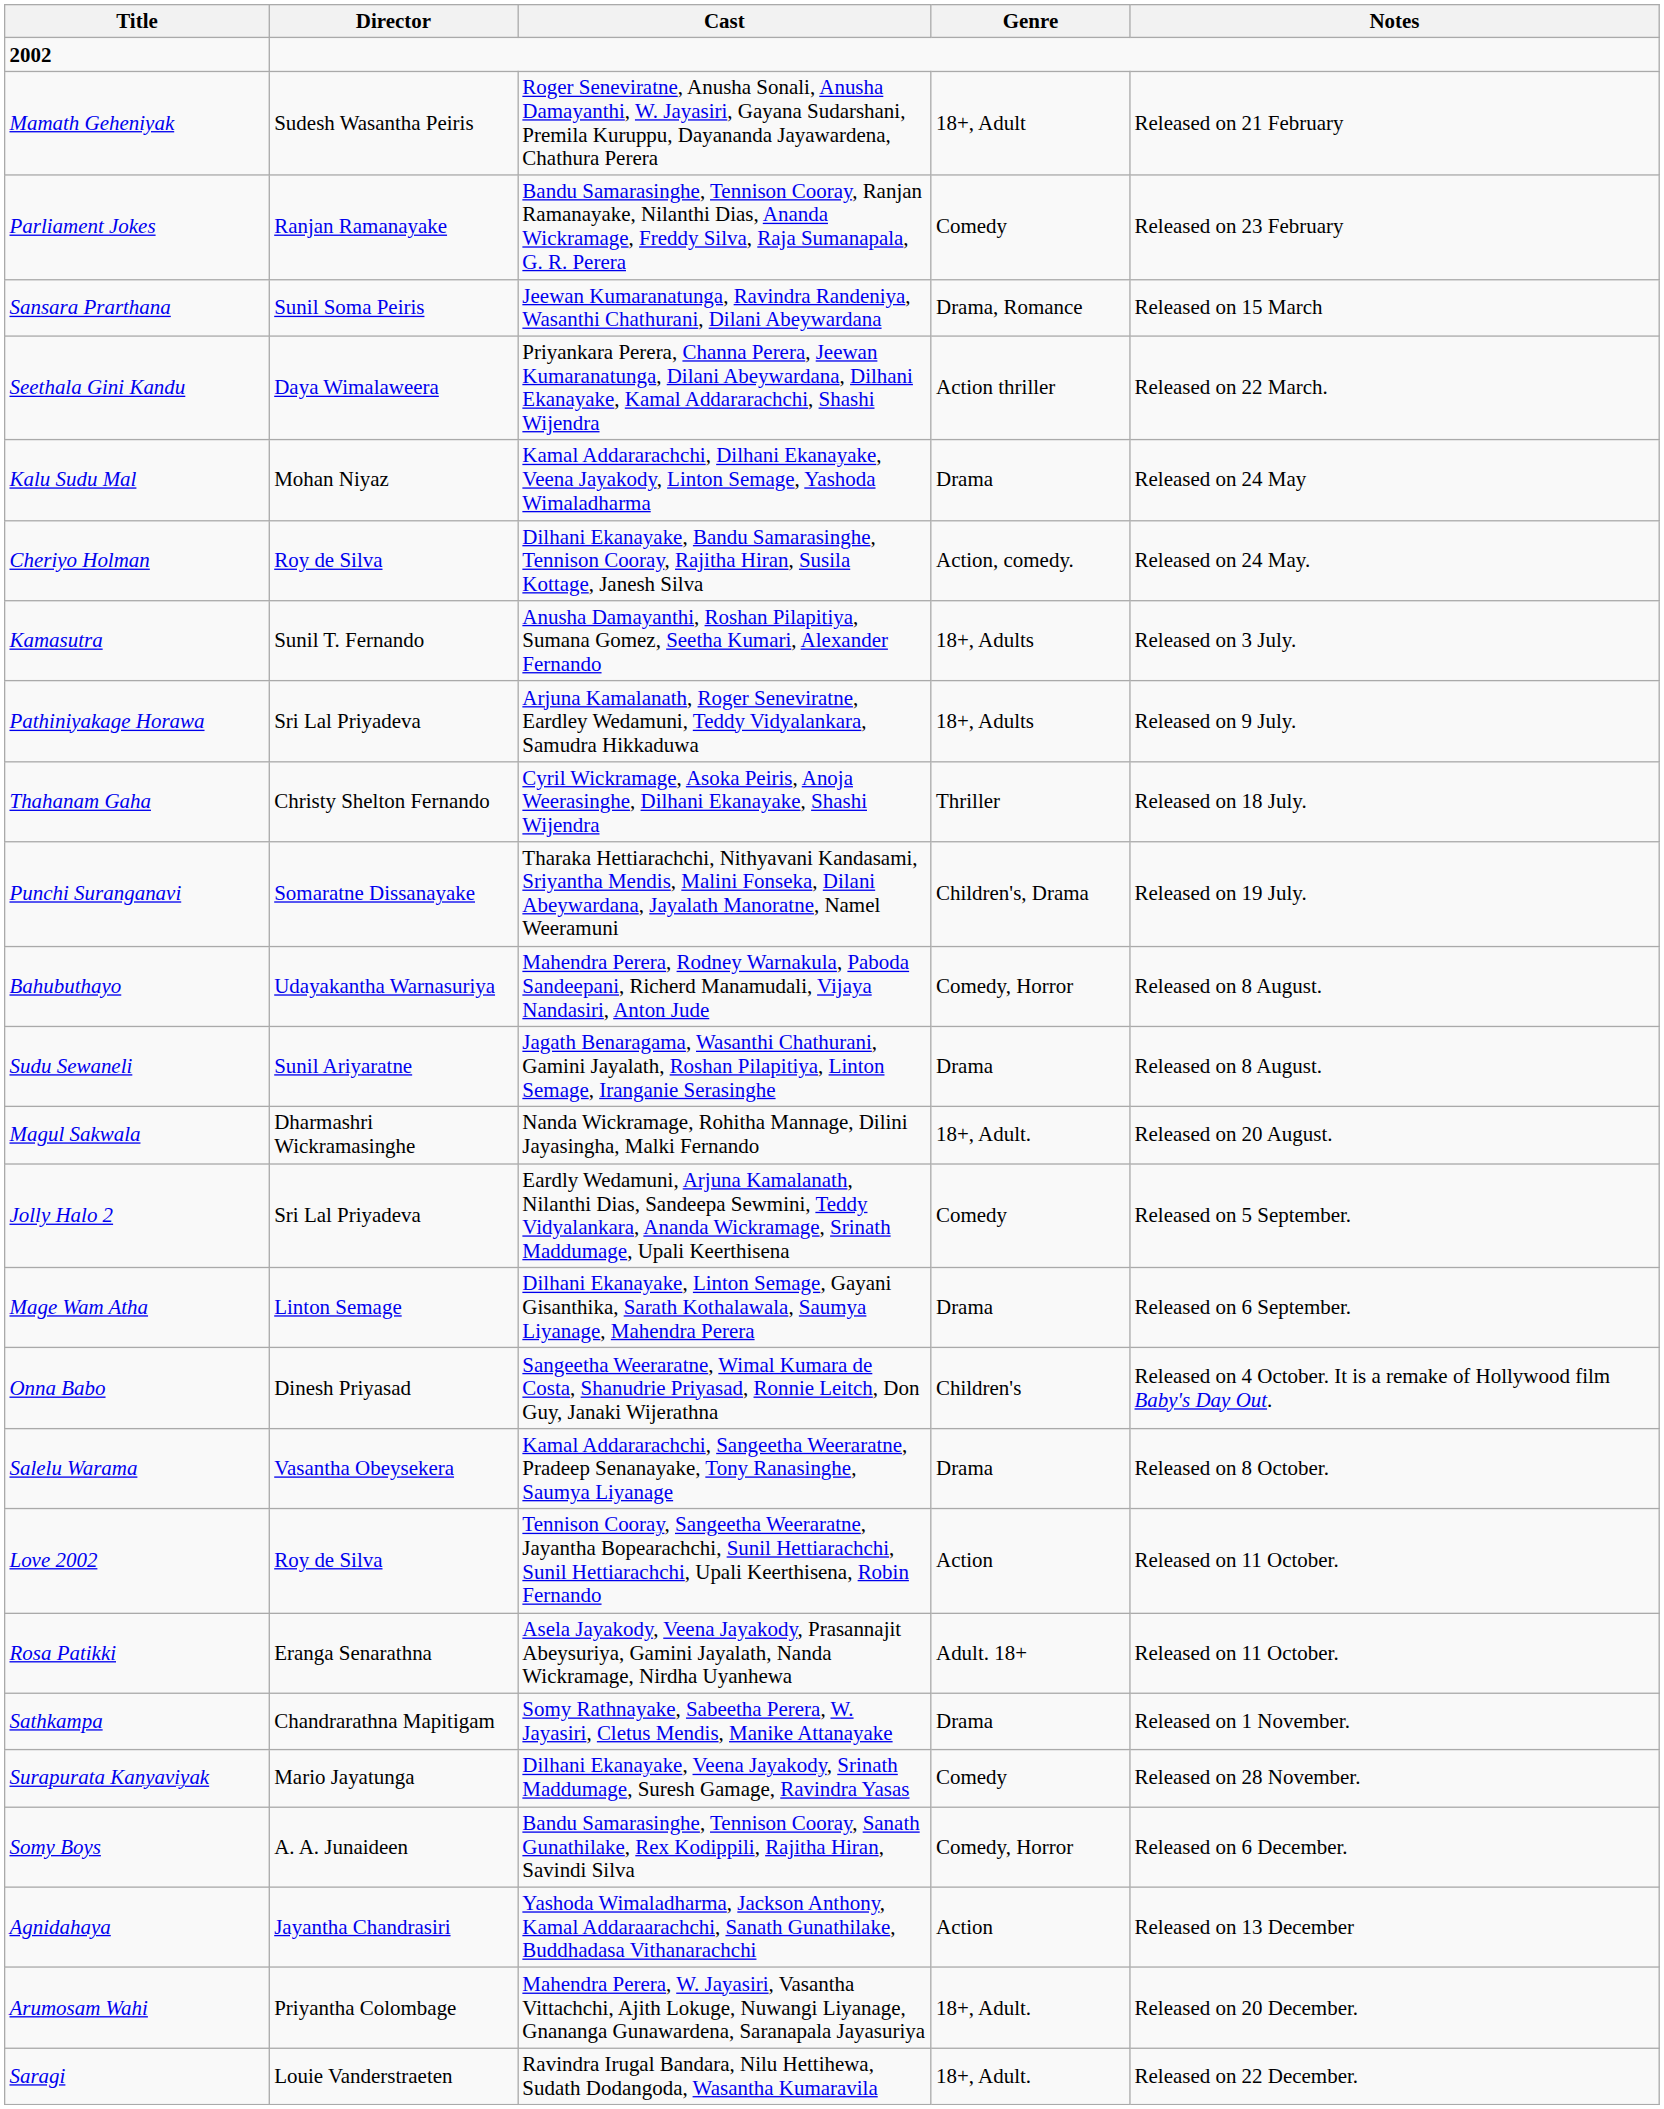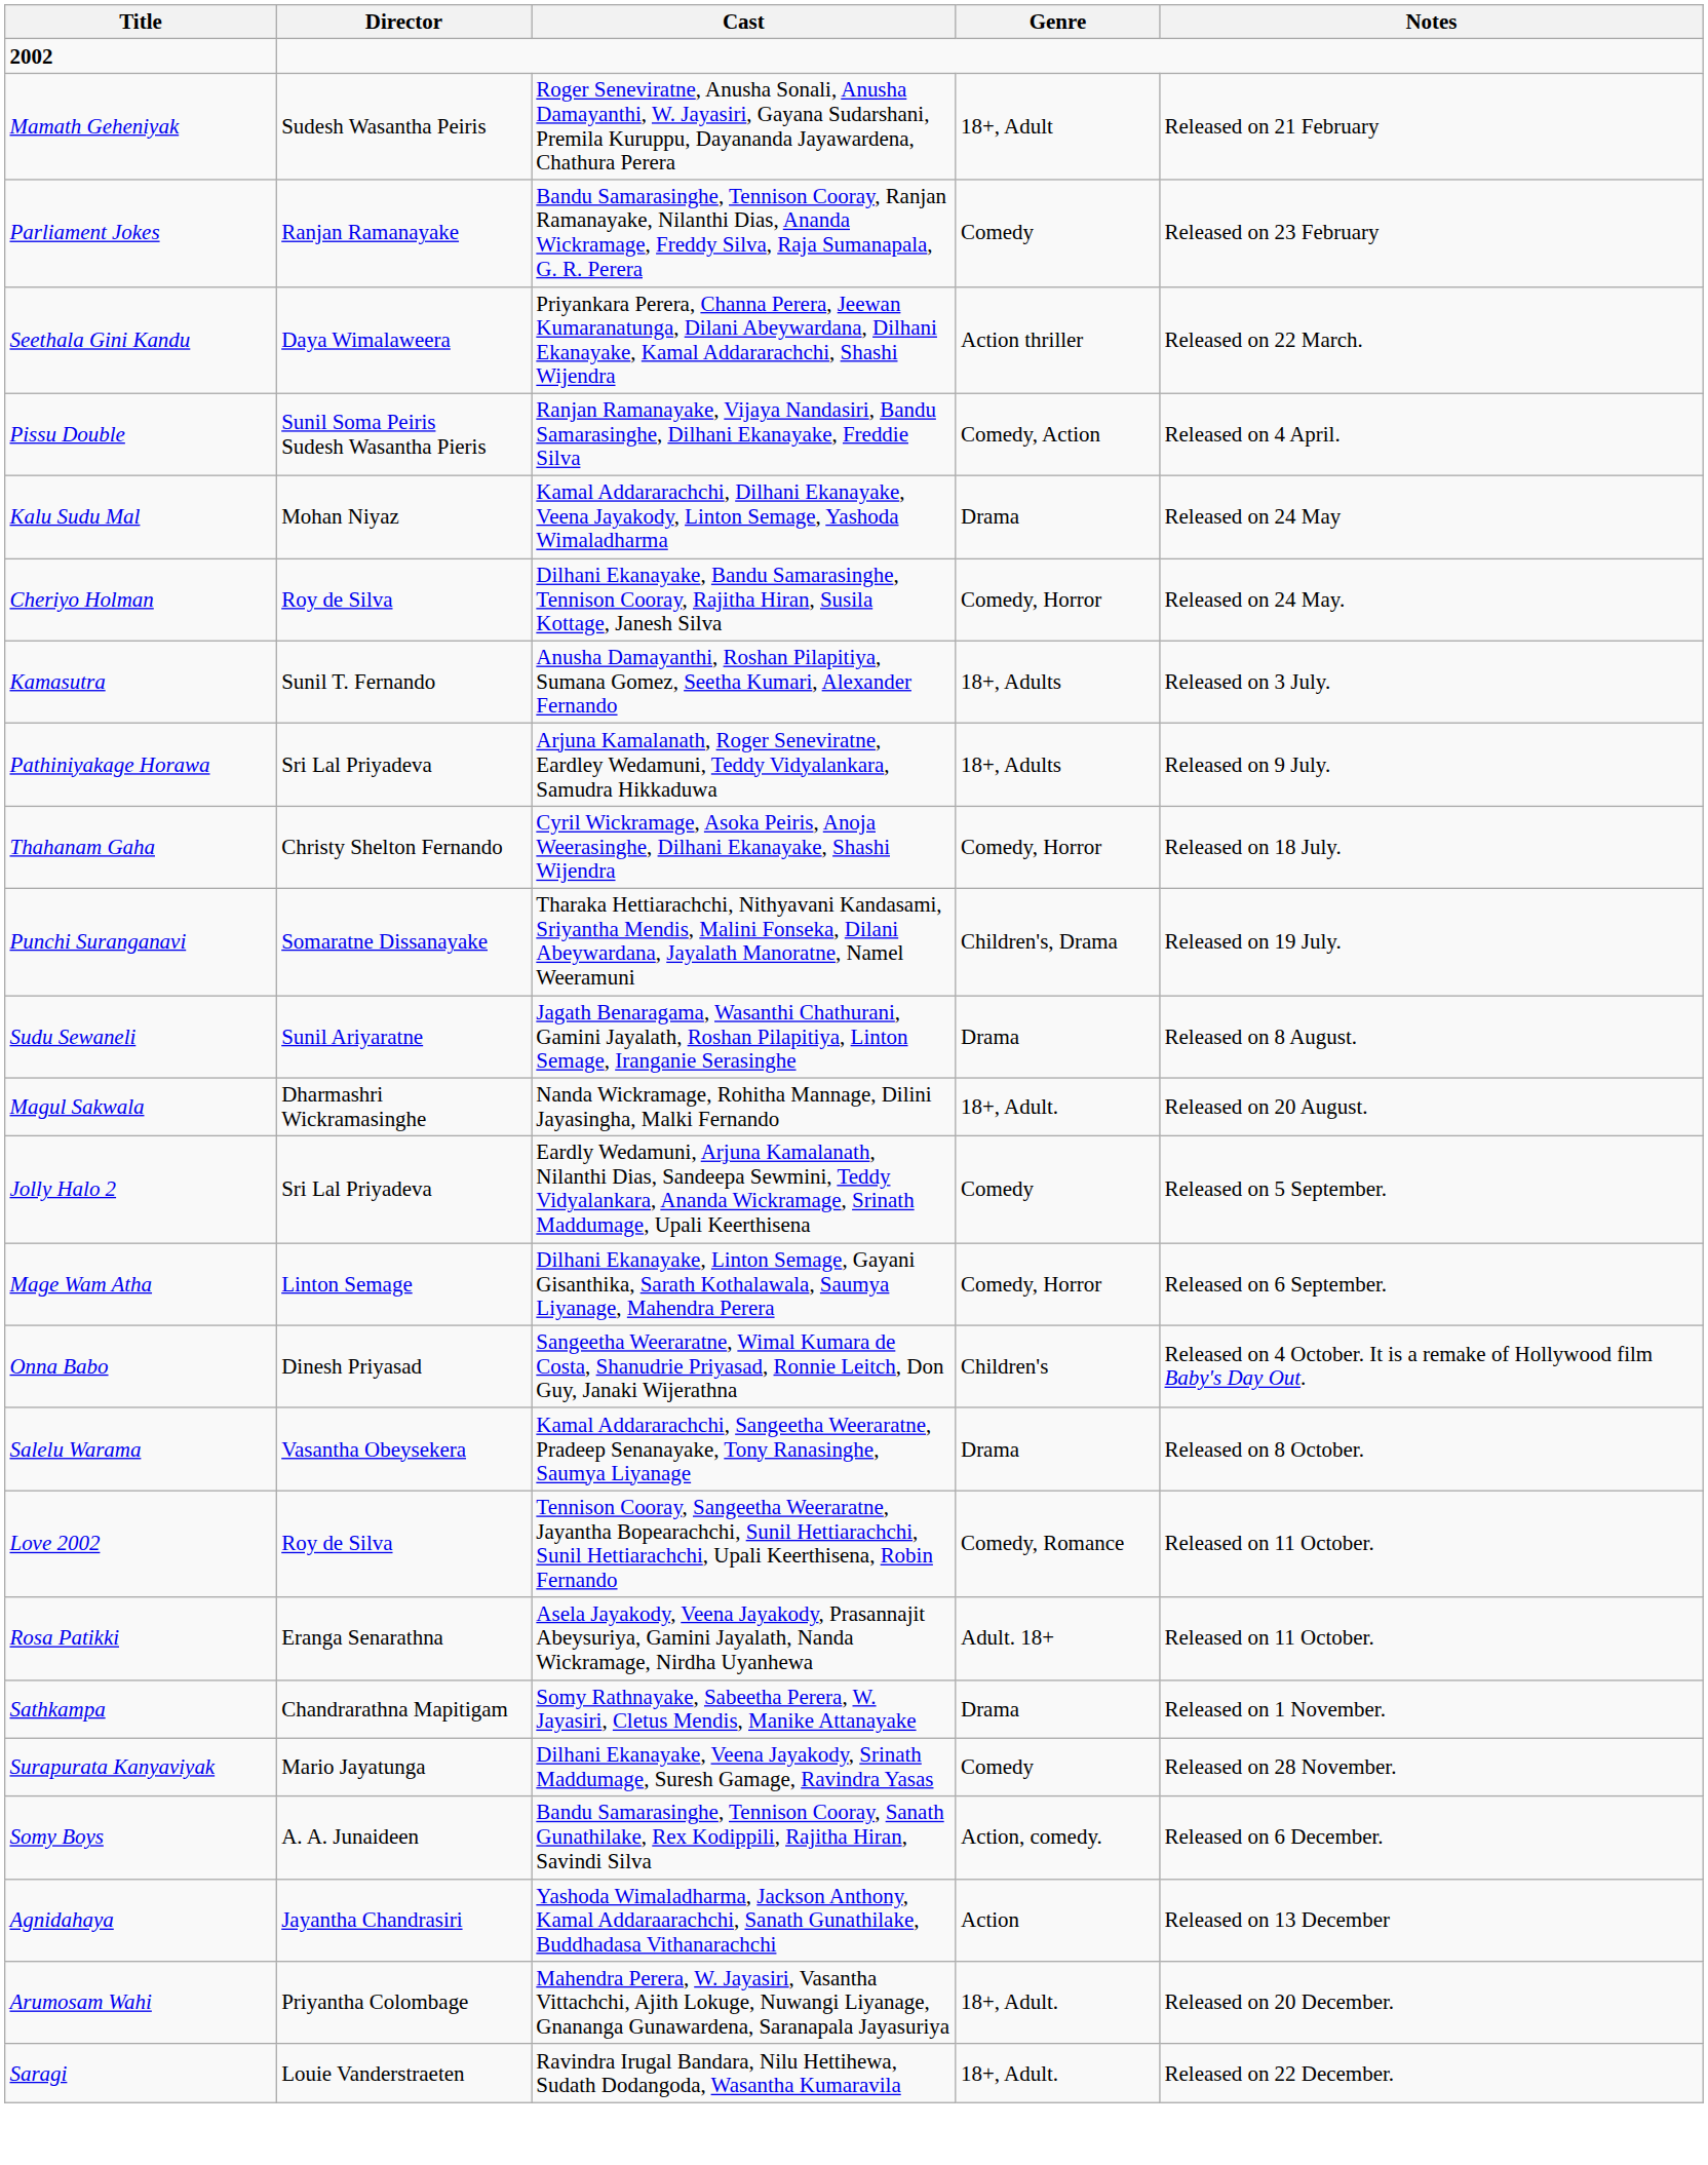 <table class="wikitable" style="width:100%;">
 <tr>
 <th style="width:16%;">Title</th>
 <th style="width:15%;">Director</th>
 <th style="width:25%;">Cast</th>
 <th style="width:12%;">Genre</th>
 <th style="width:32%;">Notes</th>
 </tr>
 <tr>
 <td><strong>2002</strong></td>
 </tr>
 <tr>
 <td><em><a href='#'>Mamath Geheniyak</a></em></td>
 <td>Sudesh Wasantha Peiris</td>
 <td><a href='#'>Roger Seneviratne</a>, Anusha Sonali, <a href='#'>Anusha Damayanthi</a>, <a href='#'>W. Jayasiri</a>, Gayana Sudarshani, Premila Kuruppu, Dayananda Jayawardena, Chathura Perera</td>
 <td>18+, Adult</td>
 <td>Released on 21 February</td>
 </tr>
 <tr>
 <td><em><a href='#'>Parliament Jokes</a></em></td>
 <td><a href='#'>Ranjan Ramanayake</a></td>
 <td><a href='#'>Bandu Samarasinghe</a>, <a href='#'>Tennison Cooray</a>, Ranjan Ramanayake, Nilanthi Dias, <a href='#'>Ananda Wickramage</a>, <a href='#'>Freddy Silva</a>, <a href='#'>Raja Sumanapala</a>, <a href='#'>G. R. Perera</a></td>
 <td>Comedy</td>
 <td>Released on 23 February</td>
 </tr>
 <tr>
-<td><em><a href='#'>Sansara Prarthana</a></em></td>
-<td><a href='#'>Sunil Soma Peiris</a></td>
-<td><a href='#'>Jeewan Kumaranatunga</a>, <a href='#'>Ravindra Randeniya</a>, <a href='#'>Wasanthi Chathurani</a>, <a href='#'>Dilani Abeywardana</a></td>
-<td>Drama, Romance</td>
-<td>Released on 15 March</td>
-</tr>
-<tr>
 <td><em><a href='#'>Seethala Gini Kandu</a></em></td>
 <td><a href='#'>Daya Wimalaweera</a></td>
 <td>Priyankara Perera, <a href='#'>Channa Perera</a>, <a href='#'>Jeewan Kumaranatunga</a>, <a href='#'>Dilani Abeywardana</a>, <a href='#'>Dilhani Ekanayake</a>, <a href='#'>Kamal Addararachchi</a>, <a href='#'>Shashi Wijendra</a></td>
 <td>Action thriller</td>
 <td>Released on 22 March.</td>
+</tr>
+<tr>
+<td><em><a href='#'>Pissu Double</a></em></td>
+<td><a href='#'>Sunil Soma Peiris</a> <br> Sudesh Wasantha Pieris</td>
+<td><a href='#'>Ranjan Ramanayake</a>, <a href='#'>Vijaya Nandasiri</a>, <a href='#'>Bandu Samarasinghe</a>, <a href='#'>Dilhani Ekanayake</a>, <a href='#'>Freddie Silva</a></td>
+<td>Comedy, Action</td>
+<td>Released on 4 April.</td>
 </tr>
 <tr>
 <td><em><a href='#'>Kalu Sudu Mal</a></em></td>
 <td>Mohan Niyaz</td>
 <td><a href='#'>Kamal Addararachchi</a>, <a href='#'>Dilhani Ekanayake</a>, <a href='#'>Veena Jayakody</a>, <a href='#'>Linton Semage</a>, <a href='#'>Yashoda Wimaladharma</a></td>
 <td>Drama</td>
 <td>Released on 24 May</td>
 </tr>
 <tr>
 <td><em><a href='#'>Cheriyo Holman</a></em></td>
 <td><a href='#'>Roy de Silva</a></td>
 <td><a href='#'>Dilhani Ekanayake</a>, <a href='#'>Bandu Samarasinghe</a>, <a href='#'>Tennison Cooray</a>, <a href='#'>Rajitha Hiran</a>, <a href='#'>Susila Kottage</a>, Janesh Silva</td>
-<td>Action, comedy.</td>
+<td>Comedy, Horror</td>
 <td>Released on 24 May.</td>
 </tr>
 <tr>
 <td><em><a href='#'>Kamasutra</a></em></td>
 <td>Sunil T. Fernando</td>
 <td><a href='#'>Anusha Damayanthi</a>, <a href='#'>Roshan Pilapitiya</a>, Sumana Gomez, <a href='#'>Seetha Kumari</a>, <a href='#'>Alexander Fernando</a></td>
 <td>18+, Adults</td>
 <td>Released on 3 July.</td>
 </tr>
 <tr>
 <td><em><a href='#'>Pathiniyakage Horawa</a></em></td>
 <td>Sri Lal Priyadeva</td>
 <td><a href='#'>Arjuna Kamalanath</a>, <a href='#'>Roger Seneviratne</a>, Eardley Wedamuni, <a href='#'>Teddy Vidyalankara</a>, Samudra Hikkaduwa</td>
 <td>18+, Adults</td>
 <td>Released on 9 July.</td>
 </tr>
 <tr>
 <td><em><a href='#'>Thahanam Gaha</a></em></td>
 <td>Christy Shelton Fernando</td>
 <td><a href='#'>Cyril Wickramage</a>, <a href='#'>Asoka Peiris</a>, <a href='#'>Anoja Weerasinghe</a>, <a href='#'>Dilhani Ekanayake</a>, <a href='#'>Shashi Wijendra</a></td>
-<td>Thriller</td>
+<td>Comedy, Horror</td>
 <td>Released on 18 July.</td>
 </tr>
 <tr>
 <td><em><a href='#'>Punchi Suranganavi</a></em></td>
 <td><a href='#'>Somaratne Dissanayake</a></td>
 <td>Tharaka Hettiarachchi, Nithyavani Kandasami, <a href='#'>Sriyantha Mendis</a>, <a href='#'>Malini Fonseka</a>, <a href='#'>Dilani Abeywardana</a>, <a href='#'>Jayalath Manoratne</a>, Namel Weeramuni</td>
 <td>Children's, Drama</td>
 <td>Released on 19 July.</td>
-</tr>
-<tr>
-<td><em><a href='#'>Bahubuthayo</a></em></td>
-<td><a href='#'>Udayakantha Warnasuriya</a></td>
-<td><a href='#'>Mahendra Perera</a>, <a href='#'>Rodney Warnakula</a>, <a href='#'>Paboda Sandeepani</a>, Richerd Manamudali, <a href='#'>Vijaya Nandasiri</a>, <a href='#'>Anton Jude</a></td>
-<td>Comedy, Horror</td>
-<td>Released on 8 August.</td>
 </tr>
 <tr>
 <td><em><a href='#'>Sudu Sewaneli</a></em></td>
 <td><a href='#'>Sunil Ariyaratne</a></td>
 <td><a href='#'>Jagath Benaragama</a>, <a href='#'>Wasanthi Chathurani</a>, Gamini Jayalath, <a href='#'>Roshan Pilapitiya</a>, <a href='#'>Linton Semage</a>, <a href='#'>Iranganie Serasinghe</a></td>
 <td>Drama</td>
 <td>Released on 8 August.</td>
 </tr>
 <tr>
 <td><em><a href='#'>Magul Sakwala</a></em></td>
 <td>Dharmashri Wickramasinghe</td>
 <td>Nanda Wickramage, Rohitha Mannage, Dilini Jayasingha, Malki Fernando</td>
 <td>18+, Adult.</td>
 <td>Released on 20 August.</td>
 </tr>
 <tr>
 <td><em><a href='#'>Jolly Halo 2</a></em></td>
 <td>Sri Lal Priyadeva</td>
 <td>Eardly Wedamuni, <a href='#'>Arjuna Kamalanath</a>, Nilanthi Dias, Sandeepa Sewmini, <a href='#'>Teddy Vidyalankara</a>, <a href='#'>Ananda Wickramage</a>, <a href='#'>Srinath Maddumage</a>, Upali Keerthisena</td>
 <td>Comedy</td>
 <td>Released on 5 September.</td>
 </tr>
 <tr>
 <td><em><a href='#'>Mage Wam Atha</a></em></td>
 <td><a href='#'>Linton Semage</a></td>
 <td><a href='#'>Dilhani Ekanayake</a>, <a href='#'>Linton Semage</a>, Gayani Gisanthika, <a href='#'>Sarath Kothalawala</a>, <a href='#'>Saumya Liyanage</a>, <a href='#'>Mahendra Perera</a></td>
-<td>Drama</td>
+<td>Comedy, Horror</td>
 <td>Released on 6 September.</td>
 </tr>
 <tr>
 <td><em><a href='#'>Onna Babo</a></em></td>
 <td>Dinesh Priyasad</td>
 <td><a href='#'>Sangeetha Weeraratne</a>, <a href='#'>Wimal Kumara de Costa</a>, <a href='#'>Shanudrie Priyasad</a>, <a href='#'>Ronnie Leitch</a>, Don Guy, Janaki Wijerathna</td>
 <td>Children's</td>
 <td>Released on 4 October. It is a remake of Hollywood film <em><a href='#'>Baby's Day Out</a></em>.</td>
 </tr>
 <tr>
 <td><em><a href='#'>Salelu Warama</a></em></td>
 <td><a href='#'>Vasantha Obeysekera</a></td>
 <td><a href='#'>Kamal Addararachchi</a>, <a href='#'>Sangeetha Weeraratne</a>, Pradeep Senanayake, <a href='#'>Tony Ranasinghe</a>, <a href='#'>Saumya Liyanage</a></td>
 <td>Drama</td>
 <td>Released on 8 October.</td>
 </tr>
 <tr>
 <td><em><a href='#'>Love 2002</a></em></td>
 <td><a href='#'>Roy de Silva</a></td>
 <td><a href='#'>Tennison Cooray</a>, <a href='#'>Sangeetha Weeraratne</a>, Jayantha Bopearachchi, <a href='#'>Sunil Hettiarachchi</a>, <a href='#'>Sunil Hettiarachchi</a>, Upali Keerthisena, <a href='#'>Robin Fernando</a></td>
-<td>Action</td>
+<td>Comedy, Romance</td>
 <td>Released on 11 October.</td>
 </tr>
 <tr>
 <td><em><a href='#'>Rosa Patikki</a></em></td>
 <td>Eranga Senarathna</td>
 <td><a href='#'>Asela Jayakody</a>, <a href='#'>Veena Jayakody</a>, Prasannajit Abeysuriya, Gamini Jayalath, Nanda Wickramage, Nirdha Uyanhewa</td>
 <td>Adult. 18+</td>
 <td>Released on 11 October.</td>
 </tr>
 <tr>
 <td><em><a href='#'>Sathkampa</a></em></td>
 <td>Chandrarathna Mapitigam</td>
 <td><a href='#'>Somy Rathnayake</a>, <a href='#'>Sabeetha Perera</a>, <a href='#'>W. Jayasiri</a>, <a href='#'>Cletus Mendis</a>, <a href='#'>Manike Attanayake</a></td>
 <td>Drama</td>
 <td>Released on 1 November.</td>
 </tr>
 <tr>
 <td><em><a href='#'>Surapurata Kanyaviyak</a></em></td>
 <td>Mario Jayatunga</td>
 <td><a href='#'>Dilhani Ekanayake</a>, <a href='#'>Veena Jayakody</a>, <a href='#'>Srinath Maddumage</a>, Suresh Gamage, <a href='#'>Ravindra Yasas</a></td>
 <td>Comedy</td>
 <td>Released on 28 November.</td>
 </tr>
 <tr>
 <td><em><a href='#'>Somy Boys</a></em></td>
 <td>A. A. Junaideen</td>
 <td><a href='#'>Bandu Samarasinghe</a>, <a href='#'>Tennison Cooray</a>, <a href='#'>Sanath Gunathilake</a>, <a href='#'>Rex Kodippili</a>, <a href='#'>Rajitha Hiran</a>, Savindi Silva</td>
-<td>Comedy, Horror</td>
+<td>Action, comedy.</td>
 <td>Released on 6 December.</td>
 </tr>
 <tr>
 <td><em><a href='#'>Agnidahaya</a></em></td>
 <td><a href='#'>Jayantha Chandrasiri</a></td>
 <td><a href='#'>Yashoda Wimaladharma</a>, <a href='#'>Jackson Anthony</a>, <a href='#'>Kamal Addaraarachchi</a>, <a href='#'>Sanath Gunathilake</a>, <a href='#'>Buddhadasa Vithanarachchi</a></td>
 <td>Action</td>
 <td>Released on 13 December</td>
 </tr>
 <tr>
 <td><em><a href='#'>Arumosam Wahi</a></em></td>
 <td>Priyantha Colombage</td>
 <td><a href='#'>Mahendra Perera</a>, <a href='#'>W. Jayasiri</a>, Vasantha Vittachchi, Ajith Lokuge, Nuwangi Liyanage, Gnananga Gunawardena, Saranapala Jayasuriya</td>
 <td>18+, Adult.</td>
 <td>Released on 20 December.</td>
 </tr>
 <tr>
 <td><em><a href='#'>Saragi</a></em></td>
 <td>Louie Vanderstraeten</td>
 <td>Ravindra Irugal Bandara, Nilu Hettihewa, Sudath Dodangoda, <a href='#'>Wasantha Kumaravila</a></td>
 <td>18+, Adult.</td>
 <td>Released on 22 December.</td>
 </tr>
 </table>
